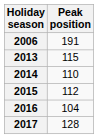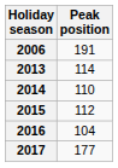 <table class="wikitable sortable plainrowheaders" style="text-align:center">
 <tr>
 <th scope="col">Holiday<br>season</th>
 <th scope="col">Peak<br>position</th>
 </tr>
 <tr>
 <th scope="row"style="text-align:center;">2006</th>
 <td>191</td>
 </tr>
 <tr>
 <th scope="row"style="text-align:center;">2013</th>
-<td>115</td>
+<td>114</td>
 </tr>
 <tr>
 <th scope="row"style="text-align:center;">2014</th>
 <td>110</td>
 </tr>
 <tr>
 <th scope="row"style="text-align:center;">2015</th>
 <td>112</td>
 </tr>
 <tr>
 <th scope="row"style="text-align:center;">2016</th>
 <td>104</td>
 </tr>
 <tr>
 <th scope="row"style="text-align:center;">2017</th>
-<td>128</td>
+<td>177</td>
 </tr>
 </table>
